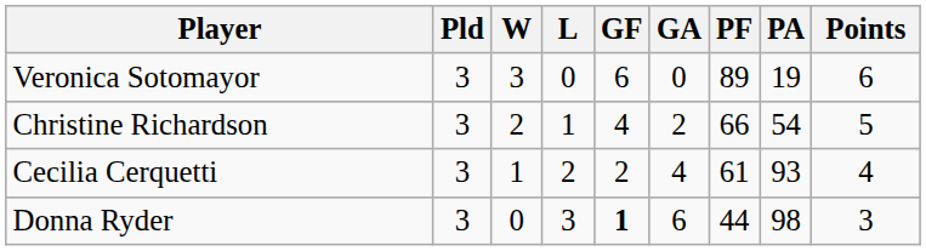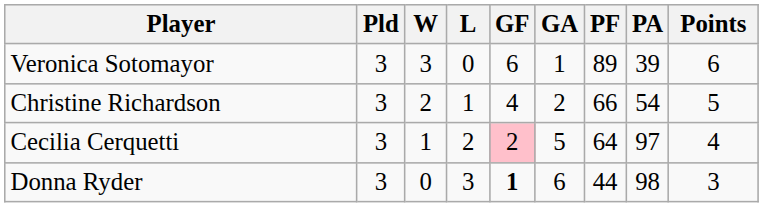 <table class=wikitable style="text-align:center">
 <tr>
 <th width=220>Player</th>
 <th width=20>Pld</th>
 <th width=20>W</th>
 <th width=20>L</th>
 <th width=20>GF</th>
 <th width=20>GA</th>
 <th width=20>PF</th>
 <th width=20>PA</th>
 <th width=50>Points</th>
 </tr>
 <tr>
 <td align=left> Veronica Sotomayor</td>
 <td>3</td>
 <td>3</td>
 <td>0</td>
 <td>6</td>
-<td>0</td>
+<td>1</td>
 <td>89</td>
-<td>19</td>
+<td>39</td>
 <td>6</td>
 </tr>
 <tr>
 <td align=left> Christine Richardson</td>
 <td>3</td>
 <td>2</td>
 <td>1</td>
 <td>4</td>
 <td>2</td>
 <td>66</td>
 <td>54</td>
 <td>5</td>
 </tr>
 <tr>
 <td align=left> Cecilia Cerquetti</td>
 <td>3</td>
 <td>1</td>
 <td>2</td>
-<td>2</td>
-<td>4</td>
-<td>61</td>
-<td>93</td>
+<td style="background: pink;">2</td>
+<td>5</td>
+<td>64</td>
+<td>97</td>
 <td>4</td>
 </tr>
 <tr>
 <td align=left> Donna Ryder</td>
 <td>3</td>
 <td>0</td>
 <td>3</td>
 <td><strong>1</strong></td>
 <td>6</td>
 <td>44</td>
 <td>98</td>
 <td>3</td>
 </tr>
 </table>
